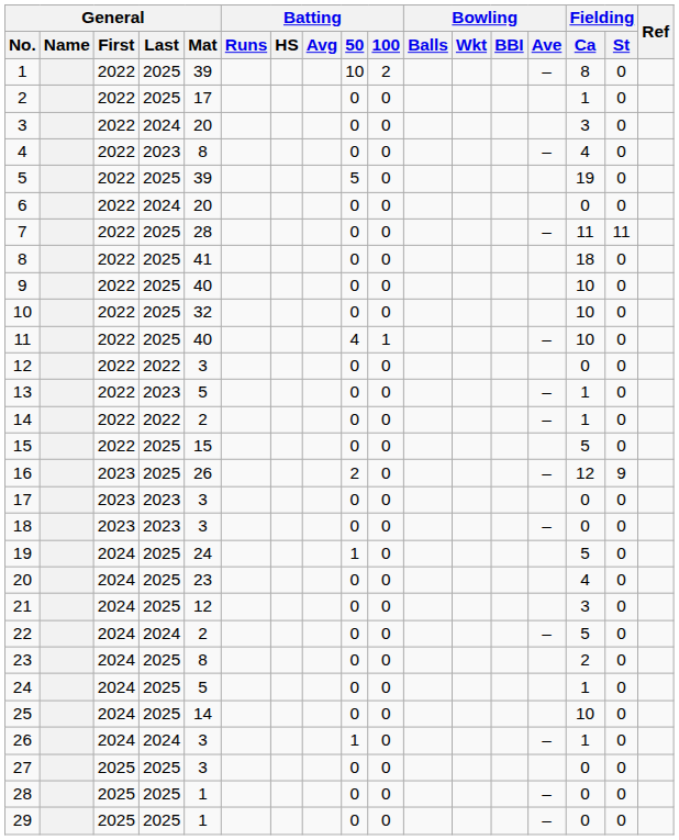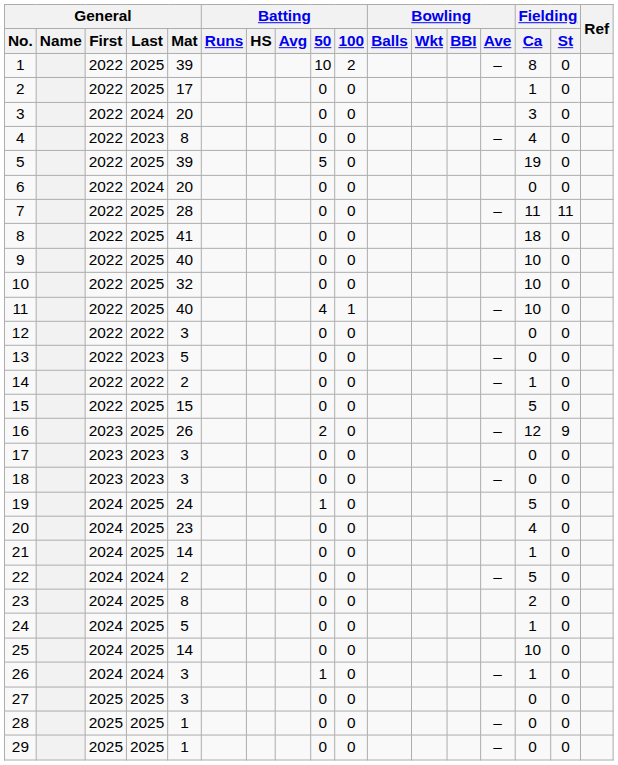 <table class="wikitable plainrowheaders sortable">
 <tr align="center">
 <th scope="col" colspan=5 class="unsortable">General</th>
 <th scope="col" colspan=5 class="unsortable"><a href='#'>Batting</a></th>
 <th scope="col" colspan=4 class="unsortable"><a href='#'>Bowling</a></th>
 <th scope="col" colspan=2 class="unsortable"><a href='#'>Fielding</a></th>
 <th scope="col" rowspan=2 class="unsortable">Ref</th>
 </tr>
 <tr align="center">
 <th scope="col">No.</th>
 <th scope="col">Name</th>
 <th scope="col">First</th>
 <th scope="col">Last</th>
 <th scope="col">Mat</th>
 <th scope="col"><a href='#'>Runs</a></th>
 <th scope="col">HS</th>
 <th scope="col"><a href='#'>Avg</a></th>
 <th scope="col"><a href='#'>50</a></th>
 <th scope="col"><a href='#'>100</a></th>
 <th scope="col"><a href='#'>Balls</a></th>
 <th scope="col"><a href='#'>Wkt</a></th>
 <th scope="col"><a href='#'>BBI</a></th>
 <th scope="col"><a href='#'>Ave</a></th>
 <th scope="col"><a href='#'>Ca</a></th>
 <th scope="col"><a href='#'>St</a></th>
 </tr>
 <tr align="center">
 <td>1</td>
 <th scope="row" align="left"></th>
 <td>2022</td>
 <td>2025</td>
 <td>39</td>
 <td></td>
 <td></td>
 <td></td>
 <td>10</td>
 <td>2</td>
 <td></td>
 <td></td>
 <td></td>
 <td>–</td>
 <td>8</td>
 <td>0</td>
 <td></td>
 </tr>
 <tr align="center">
 <td>2</td>
 <th scope="row" align="left"></th>
 <td>2022</td>
 <td>2025</td>
 <td>17</td>
 <td></td>
 <td></td>
 <td></td>
 <td>0</td>
 <td>0</td>
 <td></td>
 <td></td>
 <td></td>
 <td></td>
 <td>1</td>
 <td>0</td>
 <td></td>
 </tr>
 <tr align="center">
 <td>3</td>
 <th scope="row" align="left"></th>
 <td>2022</td>
 <td>2024</td>
 <td>20</td>
 <td></td>
 <td></td>
 <td></td>
 <td>0</td>
 <td>0</td>
 <td></td>
 <td></td>
 <td></td>
 <td></td>
 <td>3</td>
 <td>0</td>
 <td></td>
 </tr>
 <tr align="center">
 <td>4</td>
 <th scope="row" align="left"></th>
 <td>2022</td>
 <td>2023</td>
 <td>8</td>
 <td></td>
 <td></td>
 <td></td>
 <td>0</td>
 <td>0</td>
 <td></td>
 <td></td>
 <td></td>
 <td>–</td>
 <td>4</td>
 <td>0</td>
 <td></td>
 </tr>
 <tr align="center">
 <td>5</td>
 <th scope="row" align="left"></th>
 <td>2022</td>
 <td>2025</td>
 <td>39</td>
 <td></td>
 <td></td>
 <td></td>
 <td>5</td>
 <td>0</td>
 <td></td>
 <td></td>
 <td></td>
 <td></td>
 <td>19</td>
 <td>0</td>
 <td></td>
 </tr>
 <tr align="center">
 <td>6</td>
 <th scope="row" align="left"></th>
 <td>2022</td>
 <td>2024</td>
 <td>20</td>
 <td></td>
 <td></td>
 <td></td>
 <td>0</td>
 <td>0</td>
 <td></td>
 <td></td>
 <td></td>
 <td></td>
 <td>0</td>
 <td>0</td>
 <td></td>
 </tr>
 <tr align="center">
 <td>7</td>
 <th scope="row" align="left"></th>
 <td>2022</td>
 <td>2025</td>
 <td>28</td>
 <td></td>
 <td></td>
 <td></td>
 <td>0</td>
 <td>0</td>
 <td></td>
 <td></td>
 <td></td>
 <td>–</td>
 <td>11</td>
 <td>11</td>
 <td></td>
 </tr>
 <tr align="center">
 <td>8</td>
 <th scope="row" align="left"></th>
 <td>2022</td>
 <td>2025</td>
 <td>41</td>
 <td></td>
 <td></td>
 <td></td>
 <td>0</td>
 <td>0</td>
 <td></td>
 <td></td>
 <td></td>
 <td></td>
 <td>18</td>
 <td>0</td>
 <td></td>
 </tr>
 <tr align="center">
 <td>9</td>
 <th scope="row" align="left"></th>
 <td>2022</td>
 <td>2025</td>
 <td>40</td>
 <td></td>
 <td></td>
 <td></td>
 <td>0</td>
 <td>0</td>
 <td></td>
 <td></td>
 <td></td>
 <td></td>
 <td>10</td>
 <td>0</td>
 <td></td>
 </tr>
 <tr align="center">
 <td>10</td>
 <th scope="row" align="left"></th>
 <td>2022</td>
 <td>2025</td>
 <td>32</td>
 <td></td>
 <td></td>
 <td></td>
 <td>0</td>
 <td>0</td>
 <td></td>
 <td></td>
 <td></td>
 <td></td>
 <td>10</td>
 <td>0</td>
 <td></td>
 </tr>
 <tr align="center">
 <td>11</td>
 <th scope="row" align="left"></th>
 <td>2022</td>
 <td>2025</td>
 <td>40</td>
 <td></td>
 <td></td>
 <td></td>
 <td>4</td>
 <td>1</td>
 <td></td>
 <td></td>
 <td></td>
 <td>–</td>
 <td>10</td>
 <td>0</td>
 <td></td>
 </tr>
 <tr align="center">
 <td>12</td>
 <th scope="row" align="left"></th>
 <td>2022</td>
 <td>2022</td>
 <td>3</td>
 <td></td>
 <td></td>
 <td></td>
 <td>0</td>
 <td>0</td>
 <td></td>
 <td></td>
 <td></td>
 <td></td>
 <td>0</td>
 <td>0</td>
 <td></td>
 </tr>
 <tr align="center">
 <td>13</td>
 <th scope="row" align="left"></th>
 <td>2022</td>
 <td>2023</td>
 <td>5</td>
 <td></td>
 <td></td>
 <td></td>
 <td>0</td>
 <td>0</td>
 <td></td>
 <td></td>
 <td></td>
 <td>–</td>
-<td>1</td>
+<td>0</td>
 <td>0</td>
 <td></td>
 </tr>
 <tr align="center">
 <td>14</td>
 <th scope="row" align="left"></th>
 <td>2022</td>
 <td>2022</td>
 <td>2</td>
 <td></td>
 <td></td>
 <td></td>
 <td>0</td>
 <td>0</td>
 <td></td>
 <td></td>
 <td></td>
 <td>–</td>
 <td>1</td>
 <td>0</td>
 <td></td>
 </tr>
 <tr align="center">
 <td>15</td>
 <th scope="row" align="left"></th>
 <td>2022</td>
 <td>2025</td>
 <td>15</td>
 <td></td>
 <td></td>
 <td></td>
 <td>0</td>
 <td>0</td>
 <td></td>
 <td></td>
 <td></td>
 <td></td>
 <td>5</td>
 <td>0</td>
 <td></td>
 </tr>
 <tr align="center">
 <td>16</td>
 <th scope="row" align="left"></th>
 <td>2023</td>
 <td>2025</td>
 <td>26</td>
 <td></td>
 <td></td>
 <td></td>
 <td>2</td>
 <td>0</td>
 <td></td>
 <td></td>
 <td></td>
 <td>–</td>
 <td>12</td>
 <td>9</td>
 <td></td>
 </tr>
 <tr align="center">
 <td>17</td>
 <th scope="row" align="left"></th>
 <td>2023</td>
 <td>2023</td>
 <td>3</td>
 <td></td>
 <td></td>
 <td></td>
 <td>0</td>
 <td>0</td>
 <td></td>
 <td></td>
 <td></td>
 <td></td>
 <td>0</td>
 <td>0</td>
 <td></td>
 </tr>
 <tr align="center">
 <td>18</td>
 <th scope="row" align="left"></th>
 <td>2023</td>
 <td>2023</td>
 <td>3</td>
 <td></td>
 <td></td>
 <td></td>
 <td>0</td>
 <td>0</td>
 <td></td>
 <td></td>
 <td></td>
 <td>–</td>
 <td>0</td>
 <td>0</td>
 <td></td>
 </tr>
 <tr align="center">
 <td>19</td>
 <th scope="row" align="left"></th>
 <td>2024</td>
 <td>2025</td>
 <td>24</td>
 <td></td>
 <td></td>
 <td></td>
 <td>1</td>
 <td>0</td>
 <td></td>
 <td></td>
 <td></td>
 <td></td>
 <td>5</td>
 <td>0</td>
 <td></td>
 </tr>
 <tr align="center">
 <td>20</td>
 <th scope="row" align="left"></th>
 <td>2024</td>
 <td>2025</td>
 <td>23</td>
 <td></td>
 <td></td>
 <td></td>
 <td>0</td>
 <td>0</td>
 <td></td>
 <td></td>
 <td></td>
 <td></td>
 <td>4</td>
 <td>0</td>
 <td></td>
 </tr>
 <tr align="center">
 <td>21</td>
 <th scope="row" align="left"></th>
 <td>2024</td>
 <td>2025</td>
-<td>12</td>
+<td>14</td>
 <td></td>
 <td></td>
 <td></td>
 <td>0</td>
 <td>0</td>
 <td></td>
 <td></td>
 <td></td>
 <td></td>
-<td>3</td>
+<td>1</td>
 <td>0</td>
 <td></td>
 </tr>
 <tr align="center">
 <td>22</td>
 <th scope="row" align="left"></th>
 <td>2024</td>
 <td>2024</td>
 <td>2</td>
 <td></td>
 <td></td>
 <td></td>
 <td>0</td>
 <td>0</td>
 <td></td>
 <td></td>
 <td></td>
 <td>–</td>
 <td>5</td>
 <td>0</td>
 <td></td>
 </tr>
 <tr align="center">
 <td>23</td>
 <th scope="row" align="left"></th>
 <td>2024</td>
 <td>2025</td>
 <td>8</td>
 <td></td>
 <td></td>
 <td></td>
 <td>0</td>
 <td>0</td>
 <td></td>
 <td></td>
 <td></td>
 <td></td>
 <td>2</td>
 <td>0</td>
 <td></td>
 </tr>
 <tr align="center">
 <td>24</td>
 <th scope="row" align="left"></th>
 <td>2024</td>
 <td>2025</td>
 <td>5</td>
 <td></td>
 <td></td>
 <td></td>
 <td>0</td>
 <td>0</td>
 <td></td>
 <td></td>
 <td></td>
 <td></td>
 <td>1</td>
 <td>0</td>
 <td></td>
 </tr>
 <tr align="center">
 <td>25</td>
 <th scope="row" align="left"></th>
 <td>2024</td>
 <td>2025</td>
 <td>14</td>
 <td></td>
 <td></td>
 <td></td>
 <td>0</td>
 <td>0</td>
 <td></td>
 <td></td>
 <td></td>
 <td></td>
 <td>10</td>
 <td>0</td>
 <td></td>
 </tr>
 <tr align="center">
 <td>26</td>
 <th scope="row" align="left"></th>
 <td>2024</td>
 <td>2024</td>
 <td>3</td>
 <td></td>
 <td></td>
 <td></td>
 <td>1</td>
 <td>0</td>
 <td></td>
 <td></td>
 <td></td>
 <td>–</td>
 <td>1</td>
 <td>0</td>
 <td></td>
 </tr>
 <tr align="center">
 <td>27</td>
 <th scope="row" align="left"></th>
 <td>2025</td>
 <td>2025</td>
 <td>3</td>
 <td></td>
 <td></td>
 <td></td>
 <td>0</td>
 <td>0</td>
 <td></td>
 <td></td>
 <td></td>
 <td></td>
 <td>0</td>
 <td>0</td>
 <td></td>
 </tr>
 <tr align="center">
 <td>28</td>
 <th scope="row" align="left"></th>
 <td>2025</td>
 <td>2025</td>
 <td>1</td>
 <td></td>
 <td></td>
 <td></td>
 <td>0</td>
 <td>0</td>
 <td></td>
 <td></td>
 <td></td>
 <td>–</td>
 <td>0</td>
 <td>0</td>
 <td></td>
 </tr>
 <tr align="center">
 <td>29</td>
 <th scope="row" align="left"></th>
 <td>2025</td>
 <td>2025</td>
 <td>1</td>
 <td></td>
 <td></td>
 <td></td>
 <td>0</td>
 <td>0</td>
 <td></td>
 <td></td>
 <td></td>
 <td>–</td>
 <td>0</td>
 <td>0</td>
 <td></td>
 </tr>
 </table>
